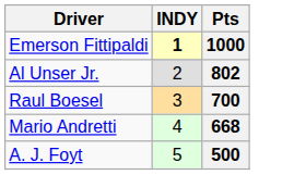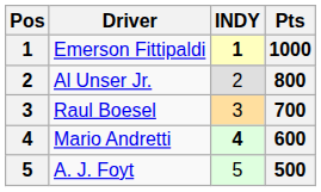 <table class="wikitable" style="font-size: 85%">
 <tr valign="top">
+<th valign="middle">Pos</th>
 <th valign="middle">Driver</th>
 <th>INDY<br></th>
 <th valign="middle">Pts</th>
 </tr>
 <tr>
+<th>1</th>
 <td> <a href='#'>Emerson Fittipaldi</a></td>
 <td style="background:#FFFFBF;" align=center><strong>1</strong></td>
 <th>1000</th>
 </tr>
 <tr>
+<th>2</th>
 <td> <a href='#'>Al Unser Jr.</a></td>
 <td style="background:#DFDFDF;" align=center>2</td>
-<th>802</th>
+<th>800</th>
 </tr>
 <tr>
+<th>3</th>
 <td> <a href='#'>Raul Boesel</a></td>
 <td style="background:#FFDF9F;" align=center>3</td>
 <th>700</th>
 </tr>
 <tr>
+<th>4</th>
 <td> <a href='#'>Mario Andretti</a></td>
-<td style="background:#DFFFDF;" align=center>4</td>
-<th>668</th>
+<td style="background:#DFFFDF;" align=center><strong>4</strong></td>
+<th>600</th>
 </tr>
 <tr>
+<th>5</th>
 <td> <a href='#'>A. J. Foyt</a></td>
 <td style="background:#DFFFDF;" align=center>5</td>
 <th>500</th>
 </tr>
 </table>
